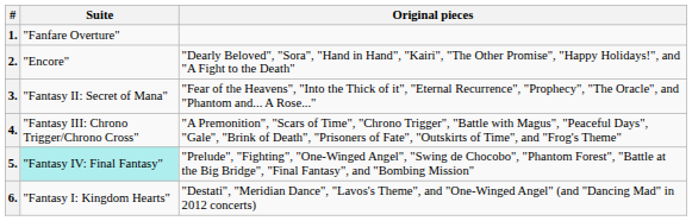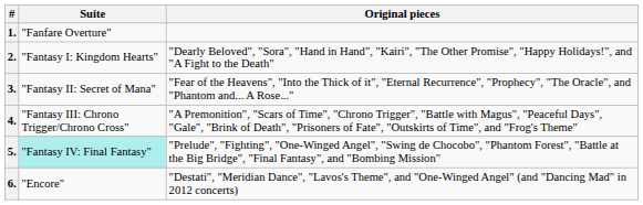 <table class="wikitable plainrowheaders">
 <tr>
 <th scope="col">#</th>
 <th scope="col">Suite</th>
 <th scope="col">Original pieces</th>
 </tr>
 <tr>
 <th scope="row">1.</th>
 <td>"Fanfare Overture"</td>
 <td></td>
 </tr>
 <tr>
 <th scope="row">2.</th>
-<td>"Encore"</td>
+<td>"Fantasy I: Kingdom Hearts"</td>
 <td>"Dearly Beloved", "Sora", "Hand in Hand", "Kairi", "The Other Promise", "Happy Holidays!", and "A Fight to the Death"</td>
 </tr>
 <tr>
 <th scope="row">3.</th>
 <td>"Fantasy II: Secret of Mana"</td>
 <td>"Fear of the Heavens", "Into the Thick of it", "Eternal Recurrence", "Prophecy", "The Oracle", and "Phantom and... A Rose..."</td>
 </tr>
 <tr>
 <th scope="row">4.</th>
 <td>"Fantasy III: Chrono Trigger/Chrono Cross"</td>
 <td>"A Premonition", "Scars of Time", "Chrono Trigger", "Battle with Magus", "Peaceful Days", "Gale", "Brink of Death", "Prisoners of Fate", "Outskirts of Time", and "Frog's Theme"</td>
 </tr>
 <tr>
 <th scope="row">5.</th>
 <td style="background: paleturquoise;">"Fantasy IV: Final Fantasy"</td>
 <td>"Prelude", "Fighting", "One-Winged Angel", "Swing de Chocobo", "Phantom Forest", "Battle at the Big Bridge", "Final Fantasy", and "Bombing Mission"</td>
 </tr>
 <tr>
 <th scope="row">6.</th>
-<td>"Fantasy I: Kingdom Hearts"</td>
+<td>"Encore"</td>
 <td>"Destati", "Meridian Dance", "Lavos's Theme", and "One-Winged Angel" (and "Dancing Mad" in 2012 concerts)</td>
 </tr>
 </table>
